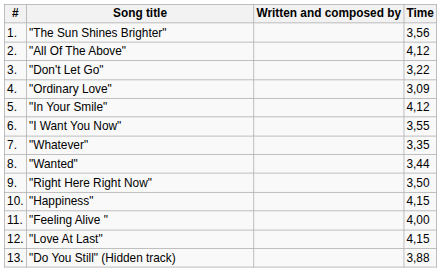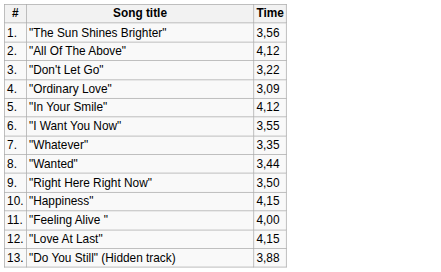 <table class="wikitable">
 <tr>
 <th>#</th>
 <th width="300">Song title</th>
-<th>Written and composed by</th>
 <th>Time</th>
 </tr>
 <tr>
 <td>1.</td>
 <td>"The Sun Shines Brighter"</td>
-<td></td>
 <td>3,56</td>
 </tr>
 <tr>
 <td>2.</td>
 <td>"All Of The Above"</td>
-<td></td>
 <td>4,12</td>
 </tr>
 <tr>
 <td>3.</td>
 <td>"Don't Let Go"</td>
-<td></td>
 <td>3,22</td>
 </tr>
 <tr>
 <td>4.</td>
 <td>"Ordinary Love"</td>
-<td></td>
 <td>3,09</td>
 </tr>
 <tr>
 <td>5.</td>
 <td>"In Your Smile"</td>
-<td></td>
 <td>4,12</td>
 </tr>
 <tr>
 <td>6.</td>
 <td>"I Want You Now"</td>
-<td></td>
 <td>3,55</td>
 </tr>
 <tr>
 <td>7.</td>
 <td>"Whatever"</td>
-<td></td>
 <td>3,35</td>
 </tr>
 <tr>
 <td>8.</td>
 <td>"Wanted"</td>
-<td></td>
 <td>3,44</td>
 </tr>
 <tr>
 <td>9.</td>
 <td>"Right Here Right Now"</td>
-<td></td>
 <td>3,50</td>
 </tr>
 <tr>
 <td>10.</td>
 <td>"Happiness"</td>
-<td></td>
 <td>4,15</td>
 </tr>
 <tr>
 <td>11.</td>
 <td>"Feeling Alive "</td>
-<td></td>
 <td>4,00</td>
 </tr>
 <tr>
 <td>12.</td>
 <td>"Love At Last"</td>
-<td></td>
 <td>4,15</td>
 </tr>
 <tr>
 <td>13.</td>
 <td>"Do You Still" (Hidden track)</td>
-<td></td>
 <td>3,88</td>
 </tr>
 </table>
